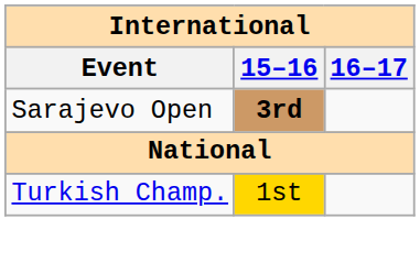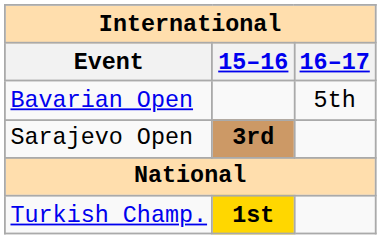 <table class="wikitable" style="text-align:center">
 <tr>
 <th style="background-color: #ffdead; " colspan=3 align=center><strong>International</strong></th>
 </tr>
 <tr>
 <th>Event</th>
 <th><a href='#'>15–16</a></th>
 <th><a href='#'>16–17</a></th>
+</tr>
+<tr>
+<td align=left><a href='#'>Bavarian Open</a></td>
+<td></td>
+<td>5th</td>
 </tr>
 <tr>
 <td align=left>Sarajevo Open</td>
 <td bgcolor=cc9966><strong>3rd</strong></td>
 <td></td>
 </tr>
 <tr>
 <th style="background-color: #ffdead; " colspan=3 align=center><strong>National</strong></th>
 </tr>
 <tr>
 <td align=left><a href='#'>Turkish Champ.</a></td>
-<td bgcolor=gold>1st</td>
+<td bgcolor=gold><strong>1st</strong></td>
 <td></td>
 </tr>
 </table>
